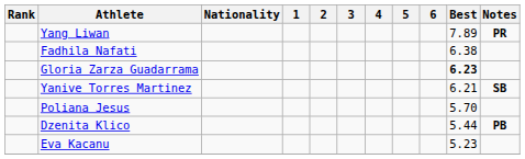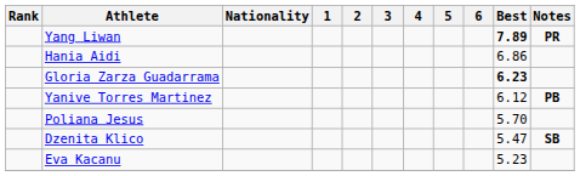 <table class="wikitable sortable" style="text-align:center">
 <tr>
 <th>Rank</th>
 <th>Athlete</th>
 <th>Nationality</th>
 <th width="25">1</th>
 <th width="25">2</th>
 <th width="25">3</th>
 <th width="25">4</th>
 <th width="25">5</th>
 <th width="25">6</th>
 <th>Best</th>
 <th>Notes</th>
 </tr>
 <tr>
 <td></td>
 <td style="text-align:left;"><a href='#'>Yang Liwan</a></td>
 <td style="text-align:left;"></td>
 <td></td>
 <td></td>
 <td></td>
 <td></td>
 <td></td>
 <td></td>
-<td>7.89</td>
+<td><strong>7.89</strong></td>
 <td><strong>PR</strong></td>
 </tr>
 <tr>
 <td></td>
-<td style="text-align:left;"><a href='#'>Fadhila Nafati</a></td>
+<td style="text-align:left;"><a href='#'>Hania Aidi</a></td>
 <td style="text-align:left;"></td>
 <td></td>
 <td></td>
 <td></td>
 <td></td>
 <td></td>
 <td></td>
-<td>6.38</td>
+<td>6.86</td>
 <td></td>
 </tr>
 <tr>
 <td></td>
 <td style="text-align:left;"><a href='#'>Gloria Zarza Guadarrama</a></td>
 <td style="text-align:left;"></td>
 <td></td>
 <td></td>
 <td></td>
 <td></td>
 <td></td>
 <td></td>
 <td><strong>6.23</strong></td>
 <td></td>
 </tr>
 <tr>
 <td></td>
 <td style="text-align:left;"><a href='#'>Yanive Torres Martinez</a></td>
 <td style="text-align:left;"></td>
 <td></td>
 <td></td>
 <td></td>
 <td></td>
 <td></td>
 <td></td>
-<td>6.21</td>
-<td><strong>SB</strong></td>
+<td>6.12</td>
+<td><strong>PB</strong></td>
 </tr>
 <tr>
 <td></td>
 <td style="text-align:left;"><a href='#'>Poliana Jesus</a></td>
 <td style="text-align:left;"></td>
 <td></td>
 <td></td>
 <td></td>
 <td></td>
 <td></td>
 <td></td>
 <td>5.70</td>
 <td></td>
 </tr>
 <tr>
 <td></td>
 <td style="text-align:left;"><a href='#'>Dzenita Klico</a></td>
 <td style="text-align:left;"></td>
 <td></td>
 <td></td>
 <td></td>
 <td></td>
 <td></td>
 <td></td>
-<td>5.44</td>
-<td><strong>PB</strong></td>
+<td>5.47</td>
+<td><strong>SB</strong></td>
 </tr>
 <tr>
 <td></td>
 <td style="text-align:left;"><a href='#'>Eva Kacanu</a></td>
 <td style="text-align:left;"></td>
 <td></td>
 <td></td>
 <td></td>
 <td></td>
 <td></td>
 <td></td>
 <td>5.23</td>
 <td></td>
 </tr>
 <tr>
 </tr>
 </table>
